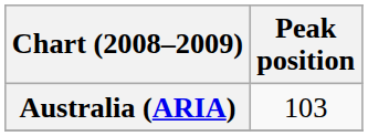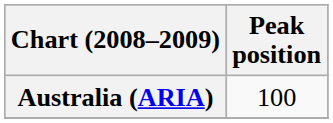 <table class="wikitable sortable plainrowheaders">
 <tr>
 <th>Chart (2008–2009)</th>
 <th>Peak<br>position</th>
 </tr>
 <tr>
 <th scope="row">Australia (<a href='#'>ARIA</a>)</th>
-<td align="center">103</td>
+<td align="center">100</td>
 </tr>
 <tr>
 </tr>
 <tr>
 </tr>
 <tr>
 </tr>
 <tr>
 </tr>
 <tr>
 </tr>
 <tr>
 </tr>
 <tr>
 </tr>
 </table>
